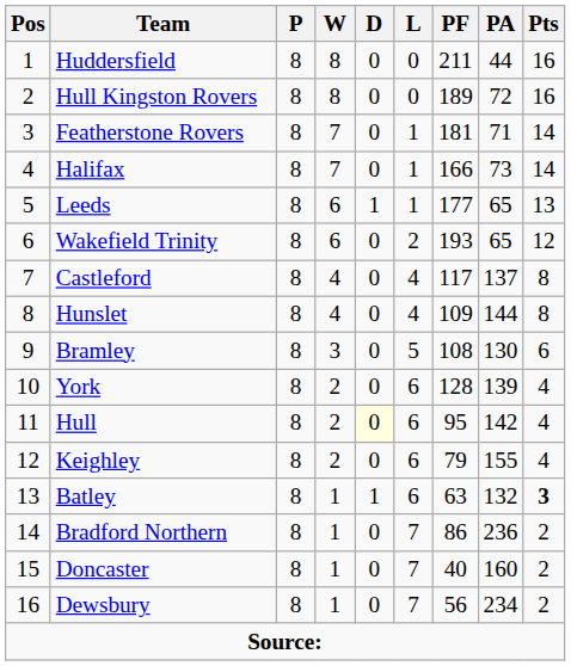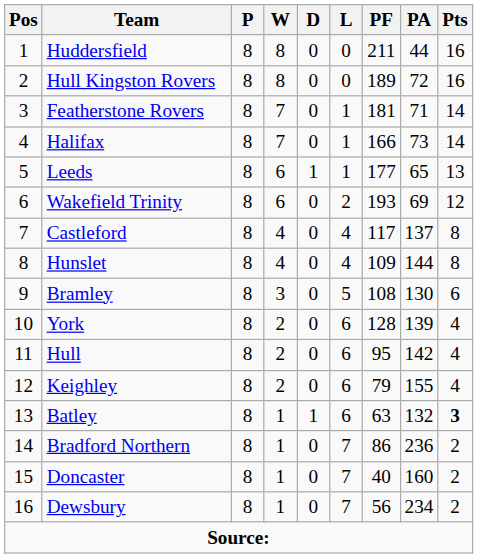 <table class="wikitable" style="text-align:center;">
 <tr>
 <th width=20>Pos</th>
 <th width=150>Team</th>
 <th width=20>P</th>
 <th width=20>W</th>
 <th width=20>D</th>
 <th width=20>L</th>
 <th width=20>PF</th>
 <th width=20>PA</th>
 <th width=20>Pts</th>
 </tr>
 <tr>
 <td>1</td>
 <td style="text-align:left;"><a href='#'>Huddersfield</a></td>
 <td>8</td>
 <td>8</td>
 <td>0</td>
 <td>0</td>
 <td>211</td>
 <td>44</td>
 <td>16</td>
 </tr>
 <tr>
 <td>2</td>
 <td style="text-align:left;"><a href='#'>Hull Kingston Rovers</a></td>
 <td>8</td>
 <td>8</td>
 <td>0</td>
 <td>0</td>
 <td>189</td>
 <td>72</td>
 <td>16</td>
 </tr>
 <tr>
 <td>3</td>
 <td style="text-align:left;"><a href='#'>Featherstone Rovers</a></td>
 <td>8</td>
 <td>7</td>
 <td>0</td>
 <td>1</td>
 <td>181</td>
 <td>71</td>
 <td>14</td>
 </tr>
 <tr>
 <td>4</td>
 <td style="text-align:left;"><a href='#'>Halifax</a></td>
 <td>8</td>
 <td>7</td>
 <td>0</td>
 <td>1</td>
 <td>166</td>
 <td>73</td>
 <td>14</td>
 </tr>
 <tr>
 <td>5</td>
 <td style="text-align:left;"><a href='#'>Leeds</a></td>
 <td>8</td>
 <td>6</td>
 <td>1</td>
 <td>1</td>
 <td>177</td>
 <td>65</td>
 <td>13</td>
 </tr>
 <tr>
 <td>6</td>
 <td style="text-align:left;"><a href='#'>Wakefield Trinity</a></td>
 <td>8</td>
 <td>6</td>
 <td>0</td>
 <td>2</td>
 <td>193</td>
-<td>65</td>
+<td>69</td>
 <td>12</td>
 </tr>
 <tr>
 <td>7</td>
 <td style="text-align:left;"><a href='#'>Castleford</a></td>
 <td>8</td>
 <td>4</td>
 <td>0</td>
 <td>4</td>
 <td>117</td>
 <td>137</td>
 <td>8</td>
 </tr>
 <tr>
 <td>8</td>
 <td style="text-align:left;"><a href='#'>Hunslet</a></td>
 <td>8</td>
 <td>4</td>
 <td>0</td>
 <td>4</td>
 <td>109</td>
 <td>144</td>
 <td>8</td>
 </tr>
 <tr>
 <td>9</td>
 <td style="text-align:left;"><a href='#'>Bramley</a></td>
 <td>8</td>
 <td>3</td>
 <td>0</td>
 <td>5</td>
 <td>108</td>
 <td>130</td>
 <td>6</td>
 </tr>
 <tr>
 <td>10</td>
 <td style="text-align:left;"><a href='#'>York</a></td>
 <td>8</td>
 <td>2</td>
 <td>0</td>
 <td>6</td>
 <td>128</td>
 <td>139</td>
 <td>4</td>
 </tr>
 <tr>
 <td>11</td>
 <td style="text-align:left;"><a href='#'>Hull</a></td>
 <td>8</td>
 <td>2</td>
-<td style="background: lightyellow;">0</td>
+<td>0</td>
 <td>6</td>
 <td>95</td>
 <td>142</td>
 <td>4</td>
 </tr>
 <tr>
 <td>12</td>
 <td style="text-align:left;"><a href='#'>Keighley</a></td>
 <td>8</td>
 <td>2</td>
 <td>0</td>
 <td>6</td>
 <td>79</td>
 <td>155</td>
 <td>4</td>
 </tr>
 <tr>
 <td>13</td>
 <td style="text-align:left;"><a href='#'>Batley</a></td>
 <td>8</td>
 <td>1</td>
 <td>1</td>
 <td>6</td>
 <td>63</td>
 <td>132</td>
 <td><strong>3</strong></td>
 </tr>
 <tr>
 <td>14</td>
 <td style="text-align:left;"><a href='#'>Bradford Northern</a></td>
 <td>8</td>
 <td>1</td>
 <td>0</td>
 <td>7</td>
 <td>86</td>
 <td>236</td>
 <td>2</td>
 </tr>
 <tr>
 <td>15</td>
 <td style="text-align:left;"><a href='#'>Doncaster</a></td>
 <td>8</td>
 <td>1</td>
 <td>0</td>
 <td>7</td>
 <td>40</td>
 <td>160</td>
 <td>2</td>
 </tr>
 <tr>
 <td>16</td>
 <td style="text-align:left;"><a href='#'>Dewsbury</a></td>
 <td>8</td>
 <td>1</td>
 <td>0</td>
 <td>7</td>
 <td>56</td>
 <td>234</td>
 <td>2</td>
 </tr>
 <tr>
 <td colspan=10><strong>Source:</strong></td>
 </tr>
 </table>
